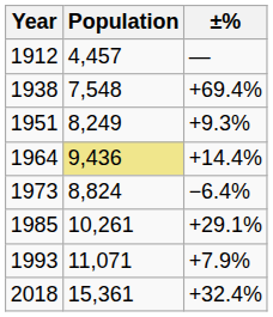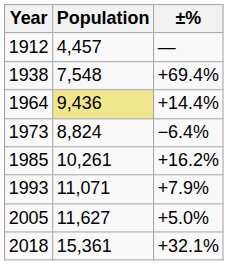 <table class="wikitable">
 <tr>
 <th>Year</th>
 <th>Population</th>
 <th>±%</th>
 </tr>
 <tr>
 <td>1912</td>
 <td>4,457</td>
 <td>—</td>
 </tr>
 <tr>
 <td>1938</td>
 <td>7,548</td>
 <td>+69.4%</td>
 </tr>
 <tr>
-<td>1951</td>
-<td>8,249</td>
-<td>+9.3%</td>
-</tr>
-<tr>
 <td>1964</td>
 <td style="background: khaki;">9,436</td>
 <td>+14.4%</td>
 </tr>
 <tr>
 <td>1973</td>
 <td>8,824</td>
 <td>−6.4%</td>
 </tr>
 <tr>
 <td>1985</td>
 <td>10,261</td>
-<td>+29.1%</td>
+<td>+16.2%</td>
 </tr>
 <tr>
 <td>1993</td>
 <td>11,071</td>
 <td>+7.9%</td>
 </tr>
 <tr>
+<td>2005</td>
+<td>11,627</td>
+<td>+5.0%</td>
+</tr>
+<tr>
 <td>2018</td>
 <td>15,361</td>
-<td>+32.4%</td>
+<td>+32.1%</td>
 </tr>
 </table>
